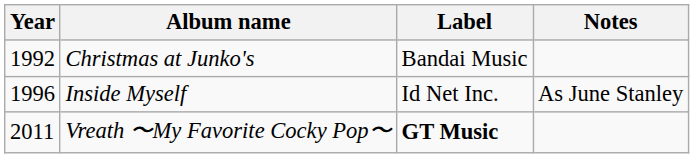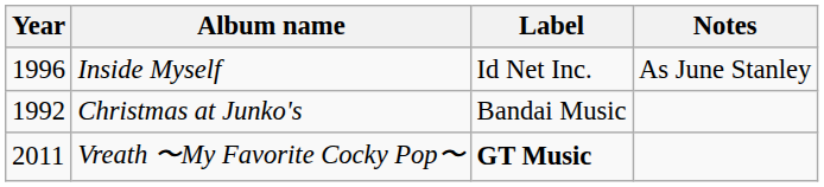 <table class="wikitable">
 <tr>
 <th>Year</th>
 <th>Album name</th>
 <th>Label</th>
 <th>Notes</th>
 </tr>
 <tr>
+<td>1996</td>
+<td><em>Inside Myself</em></td>
+<td>Id Net Inc.</td>
+<td>As June Stanley</td>
+</tr>
+<tr>
 <td>1992</td>
 <td><em>Christmas at Junko's</em></td>
 <td>Bandai Music</td>
 <td></td>
-</tr>
-<tr>
-<td>1996</td>
-<td><em>Inside Myself</em></td>
-<td>Id Net Inc.</td>
-<td>As June Stanley</td>
 </tr>
 <tr>
 <td>2011</td>
 <td><em>Vreath 〜My Favorite Cocky Pop〜</em></td>
 <td><strong>GT Music</strong></td>
 <td></td>
 </tr>
 </table>
